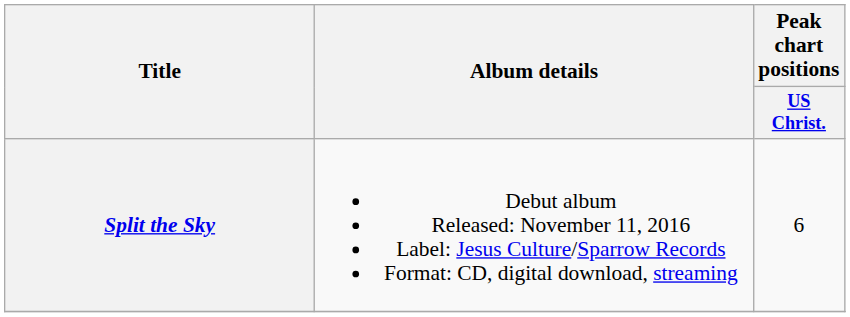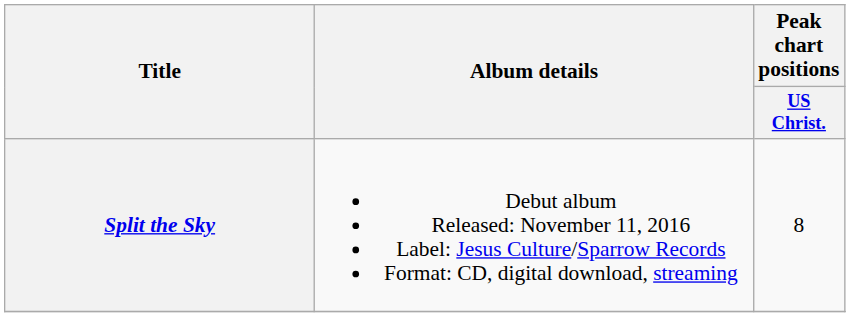 <table class="wikitable plainrowheaders" style="text-align:center;">
 <tr>
 <th scope="col" rowspan="2" style="width:14em;">Title</th>
 <th scope="col" rowspan="2" style="width:20em;">Album details</th>
 <th scope="col" colspan="1">Peak chart positions</th>
 </tr>
 <tr>
 <th scope="col" style="width:3em;font-size:85%;"><a href='#'>US<br>Christ.</a><br></th>
 </tr>
 <tr>
 <th scope="row"><em><a href='#'>Split the Sky</a></em></th>
 <td><br><ul><li>Debut album</li><li>Released: November 11, 2016</li><li>Label: <a href='#'>Jesus Culture</a>/<a href='#'>Sparrow Records</a></li><li>Format: CD, digital download, <a href='#'>streaming</a></li></ul></td>
-<td>6</td>
+<td>8</td>
 </tr>
 <tr>
 </tr>
 </table>
